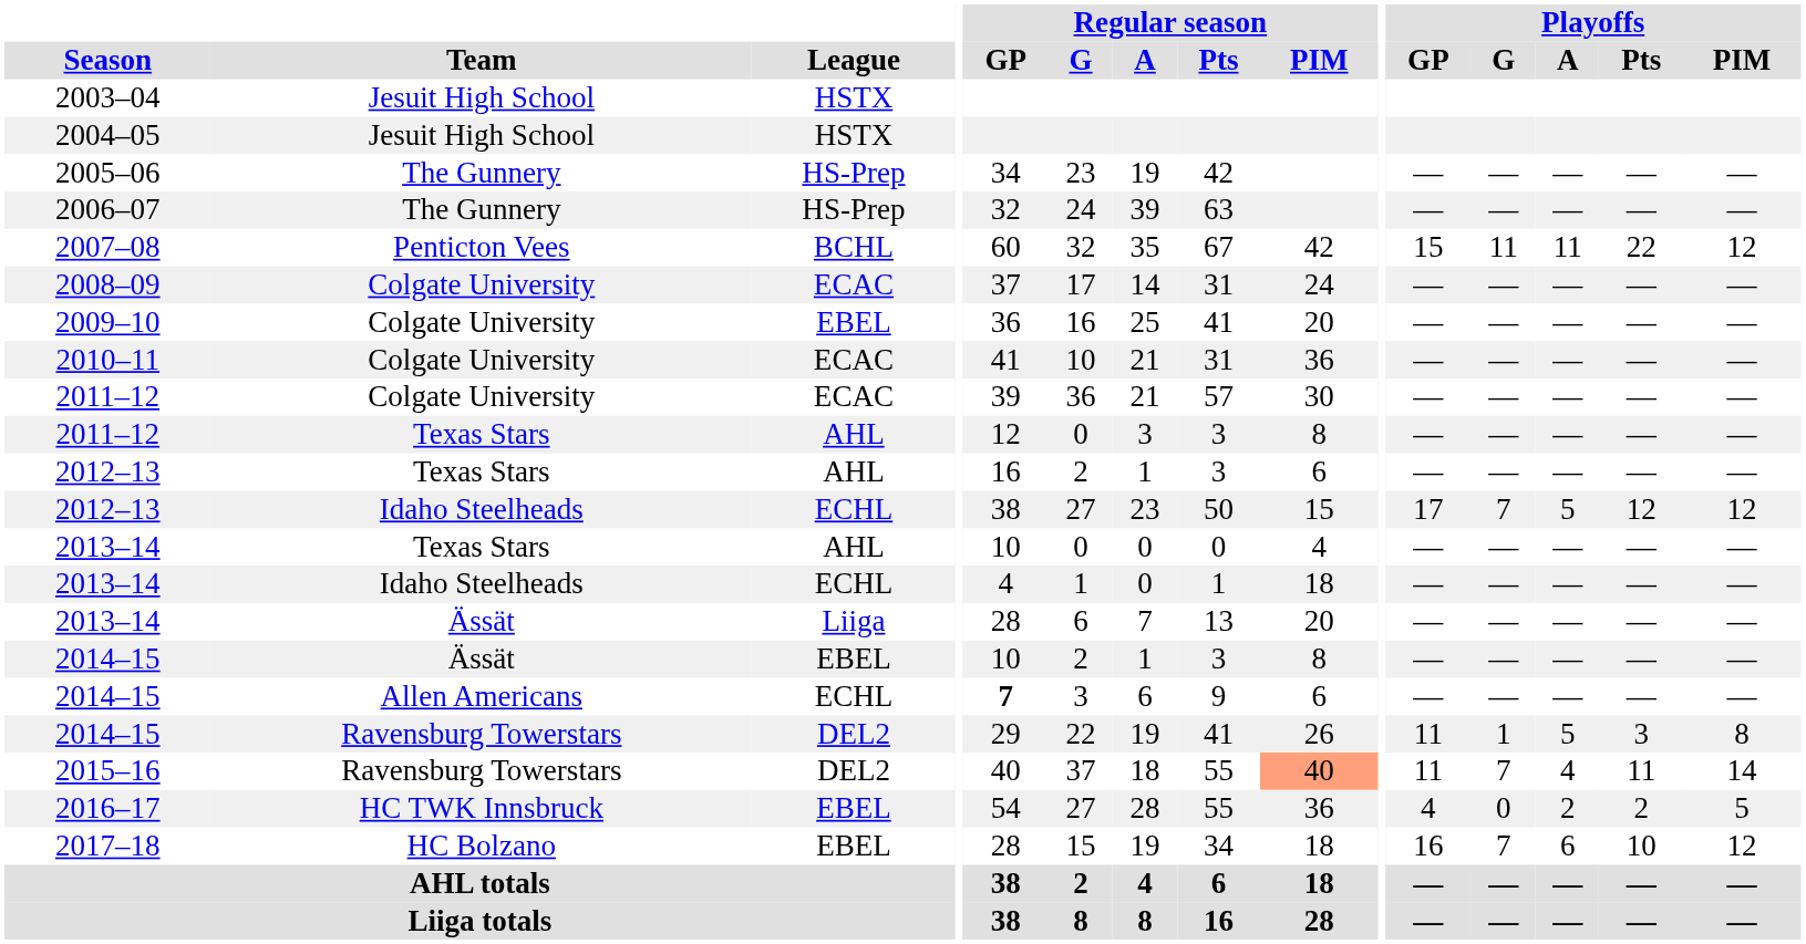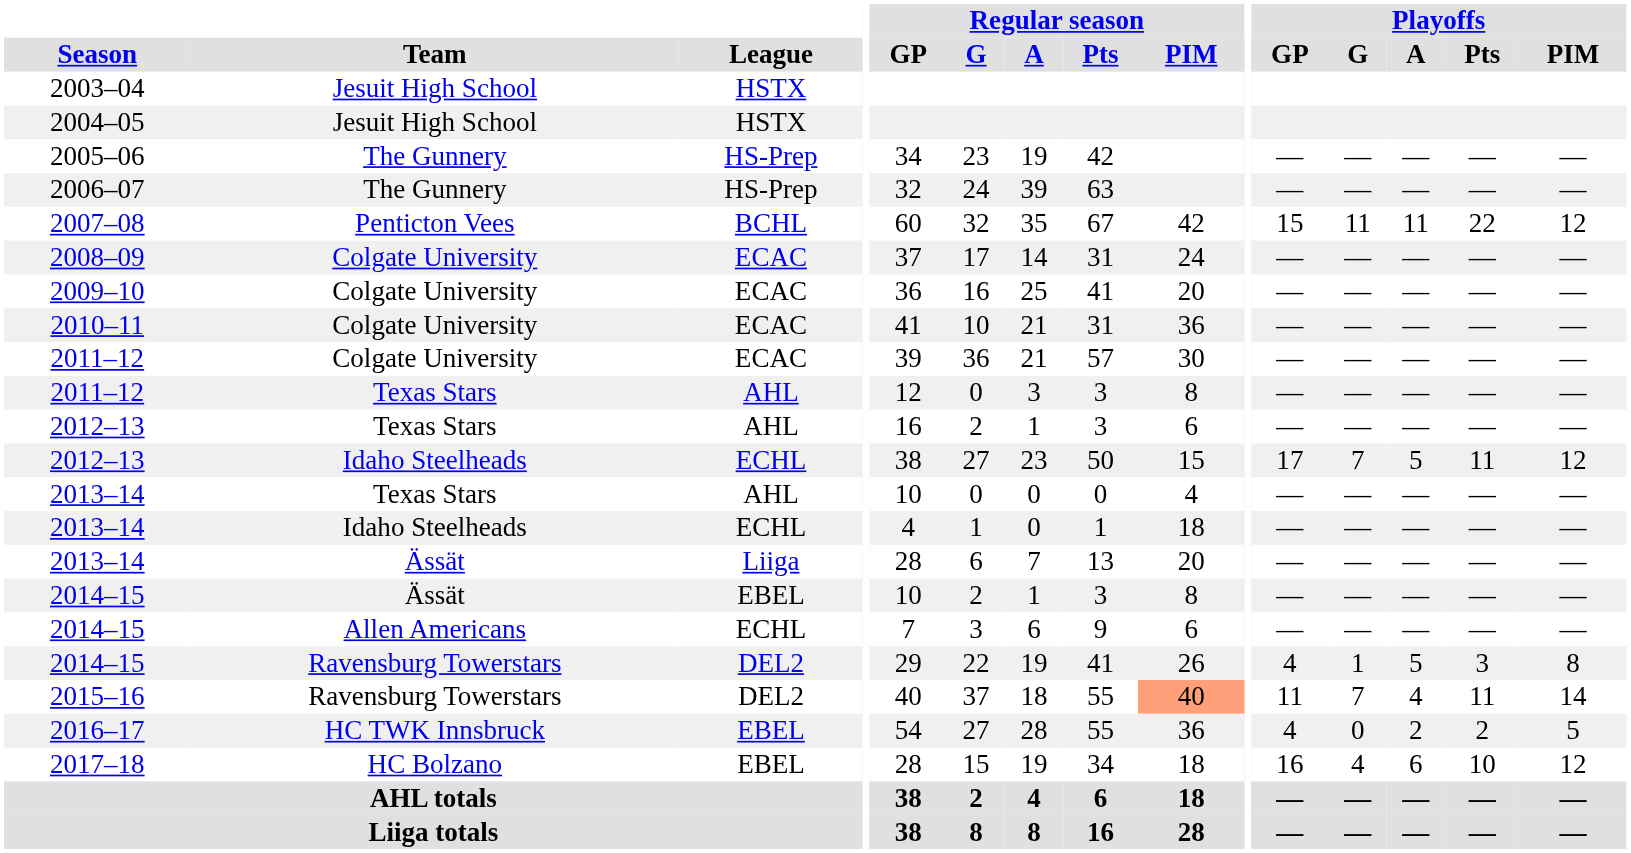 <table border="0" cellpadding="1" cellspacing="0" style="text-align:center; width:60em">
 <tr bgcolor="#e0e0e0">
 <th colspan="3" bgcolor="#ffffff"></th>
 <th rowspan="99" bgcolor="#ffffff"></th>
 <th colspan="5"><a href='#'>Regular season</a></th>
 <th rowspan="99" bgcolor="#ffffff"></th>
 <th colspan="5"><a href='#'>Playoffs</a></th>
 </tr>
 <tr bgcolor="#e0e0e0">
 <th><a href='#'>Season</a></th>
 <th>Team</th>
 <th>League</th>
 <th>GP</th>
 <th><a href='#'>G</a></th>
 <th><a href='#'>A</a></th>
 <th><a href='#'>Pts</a></th>
 <th><a href='#'>PIM</a></th>
 <th>GP</th>
 <th>G</th>
 <th>A</th>
 <th>Pts</th>
 <th>PIM</th>
 </tr>
 <tr>
 <td>2003–04</td>
 <td><a href='#'>Jesuit High School</a></td>
 <td><a href='#'>HSTX</a></td>
 <td></td>
 <td></td>
 <td></td>
 <td></td>
 <td></td>
 <td></td>
 <td></td>
 <td></td>
 <td></td>
 <td></td>
 </tr>
 <tr bgcolor="#f0f0f0">
 <td>2004–05</td>
 <td>Jesuit High School</td>
 <td>HSTX</td>
 <td></td>
 <td></td>
 <td></td>
 <td></td>
 <td></td>
 <td></td>
 <td></td>
 <td></td>
 <td></td>
 <td></td>
 </tr>
 <tr>
 <td>2005–06</td>
 <td><a href='#'>The Gunnery</a></td>
 <td><a href='#'>HS-Prep</a></td>
 <td>34</td>
 <td>23</td>
 <td>19</td>
 <td>42</td>
 <td></td>
 <td>—</td>
 <td>—</td>
 <td>—</td>
 <td>—</td>
 <td>—</td>
 </tr>
 <tr bgcolor="#f0f0f0">
 <td>2006–07</td>
 <td>The Gunnery</td>
 <td>HS-Prep</td>
 <td>32</td>
 <td>24</td>
 <td>39</td>
 <td>63</td>
 <td></td>
 <td>—</td>
 <td>—</td>
 <td>—</td>
 <td>—</td>
 <td>—</td>
 </tr>
 <tr>
 <td><a href='#'>2007–08</a></td>
 <td><a href='#'>Penticton Vees</a></td>
 <td><a href='#'>BCHL</a></td>
 <td>60</td>
 <td>32</td>
 <td>35</td>
 <td>67</td>
 <td>42</td>
 <td>15</td>
 <td>11</td>
 <td>11</td>
 <td>22</td>
 <td>12</td>
 </tr>
 <tr bgcolor="#f0f0f0">
 <td><a href='#'>2008–09</a></td>
 <td><a href='#'>Colgate University</a></td>
 <td><a href='#'>ECAC</a></td>
 <td>37</td>
 <td>17</td>
 <td>14</td>
 <td>31</td>
 <td>24</td>
 <td>—</td>
 <td>—</td>
 <td>—</td>
 <td>—</td>
 <td>—</td>
 </tr>
 <tr>
 <td><a href='#'>2009–10</a></td>
 <td>Colgate University</td>
-<td><a href='#'>EBEL</a></td>
+<td>ECAC</td>
 <td>36</td>
 <td>16</td>
 <td>25</td>
 <td>41</td>
 <td>20</td>
 <td>—</td>
 <td>—</td>
 <td>—</td>
 <td>—</td>
 <td>—</td>
 </tr>
 <tr bgcolor="#f0f0f0">
 <td><a href='#'>2010–11</a></td>
 <td>Colgate University</td>
 <td>ECAC</td>
 <td>41</td>
 <td>10</td>
 <td>21</td>
 <td>31</td>
 <td>36</td>
 <td>—</td>
 <td>—</td>
 <td>—</td>
 <td>—</td>
 <td>—</td>
 </tr>
 <tr>
 <td><a href='#'>2011–12</a></td>
 <td>Colgate University</td>
 <td>ECAC</td>
 <td>39</td>
 <td>36</td>
 <td>21</td>
 <td>57</td>
 <td>30</td>
 <td>—</td>
 <td>—</td>
 <td>—</td>
 <td>—</td>
 <td>—</td>
 </tr>
 <tr bgcolor="#f0f0f0">
 <td><a href='#'>2011–12</a></td>
 <td><a href='#'>Texas Stars</a></td>
 <td><a href='#'>AHL</a></td>
 <td>12</td>
 <td>0</td>
 <td>3</td>
 <td>3</td>
 <td>8</td>
 <td>—</td>
 <td>—</td>
 <td>—</td>
 <td>—</td>
 <td>—</td>
 </tr>
 <tr>
 <td><a href='#'>2012–13</a></td>
 <td>Texas Stars</td>
 <td>AHL</td>
 <td>16</td>
 <td>2</td>
 <td>1</td>
 <td>3</td>
 <td>6</td>
 <td>—</td>
 <td>—</td>
 <td>—</td>
 <td>—</td>
 <td>—</td>
 </tr>
 <tr bgcolor="#f0f0f0">
 <td><a href='#'>2012–13</a></td>
 <td><a href='#'>Idaho Steelheads</a></td>
 <td><a href='#'>ECHL</a></td>
 <td>38</td>
 <td>27</td>
 <td>23</td>
 <td>50</td>
 <td>15</td>
 <td>17</td>
 <td>7</td>
 <td>5</td>
-<td>12</td>
+<td>11</td>
 <td>12</td>
 </tr>
 <tr>
 <td><a href='#'>2013–14</a></td>
 <td>Texas Stars</td>
 <td>AHL</td>
 <td>10</td>
 <td>0</td>
 <td>0</td>
 <td>0</td>
 <td>4</td>
 <td>—</td>
 <td>—</td>
 <td>—</td>
 <td>—</td>
 <td>—</td>
 </tr>
 <tr bgcolor="#f0f0f0">
 <td><a href='#'>2013–14</a></td>
 <td>Idaho Steelheads</td>
 <td>ECHL</td>
 <td>4</td>
 <td>1</td>
 <td>0</td>
 <td>1</td>
 <td>18</td>
 <td>—</td>
 <td>—</td>
 <td>—</td>
 <td>—</td>
 <td>—</td>
 </tr>
 <tr>
 <td><a href='#'>2013–14</a></td>
 <td><a href='#'>Ässät</a></td>
 <td><a href='#'>Liiga</a></td>
 <td>28</td>
 <td>6</td>
 <td>7</td>
 <td>13</td>
 <td>20</td>
 <td>—</td>
 <td>—</td>
 <td>—</td>
 <td>—</td>
 <td>—</td>
 </tr>
 <tr bgcolor="#f0f0f0">
 <td><a href='#'>2014–15</a></td>
 <td>Ässät</td>
 <td>EBEL</td>
 <td>10</td>
 <td>2</td>
 <td>1</td>
 <td>3</td>
 <td>8</td>
 <td>—</td>
 <td>—</td>
 <td>—</td>
 <td>—</td>
 <td>—</td>
 </tr>
 <tr>
 <td><a href='#'>2014–15</a></td>
 <td><a href='#'>Allen Americans</a></td>
 <td>ECHL</td>
-<td><strong>7</strong></td>
+<td>7</td>
 <td>3</td>
 <td>6</td>
 <td>9</td>
 <td>6</td>
 <td>—</td>
 <td>—</td>
 <td>—</td>
 <td>—</td>
 <td>—</td>
 </tr>
 <tr bgcolor="#f0f0f0">
 <td><a href='#'>2014–15</a></td>
 <td><a href='#'>Ravensburg Towerstars</a></td>
 <td><a href='#'>DEL2</a></td>
 <td>29</td>
 <td>22</td>
 <td>19</td>
 <td>41</td>
 <td>26</td>
-<td>11</td>
+<td>4</td>
 <td>1</td>
 <td>5</td>
 <td>3</td>
 <td>8</td>
 </tr>
 <tr>
 <td><a href='#'>2015–16</a></td>
 <td>Ravensburg Towerstars</td>
 <td>DEL2</td>
 <td>40</td>
 <td>37</td>
 <td>18</td>
 <td>55</td>
 <td style="background: lightsalmon;">40</td>
 <td>11</td>
 <td>7</td>
 <td>4</td>
 <td>11</td>
 <td>14</td>
 </tr>
 <tr bgcolor="#f0f0f0">
 <td><a href='#'>2016–17</a></td>
 <td><a href='#'>HC TWK Innsbruck</a></td>
 <td><a href='#'>EBEL</a></td>
 <td>54</td>
 <td>27</td>
 <td>28</td>
 <td>55</td>
 <td>36</td>
 <td>4</td>
 <td>0</td>
 <td>2</td>
 <td>2</td>
 <td>5</td>
 </tr>
 <tr>
 <td><a href='#'>2017–18</a></td>
 <td><a href='#'>HC Bolzano</a></td>
 <td>EBEL</td>
 <td>28</td>
 <td>15</td>
 <td>19</td>
 <td>34</td>
 <td>18</td>
 <td>16</td>
-<td>7</td>
+<td>4</td>
 <td>6</td>
 <td>10</td>
 <td>12</td>
 </tr>
 <tr bgcolor="#e0e0e0">
 <th colspan="3">AHL totals</th>
 <th>38</th>
 <th>2</th>
 <th>4</th>
 <th>6</th>
 <th>18</th>
 <th>—</th>
 <th>—</th>
 <th>—</th>
 <th>—</th>
 <th>—</th>
 </tr>
 <tr bgcolor="#e0e0e0">
 <th colspan="3">Liiga totals</th>
 <th>38</th>
 <th>8</th>
 <th>8</th>
 <th>16</th>
 <th>28</th>
 <th>—</th>
 <th>—</th>
 <th>—</th>
 <th>—</th>
 <th>—</th>
 </tr>
 </table>
